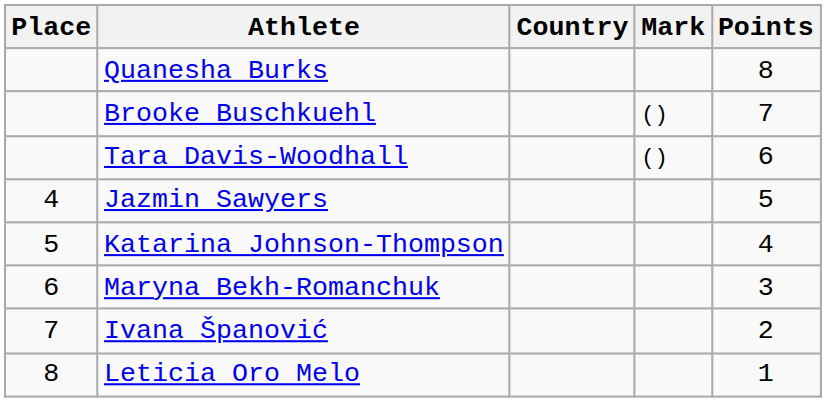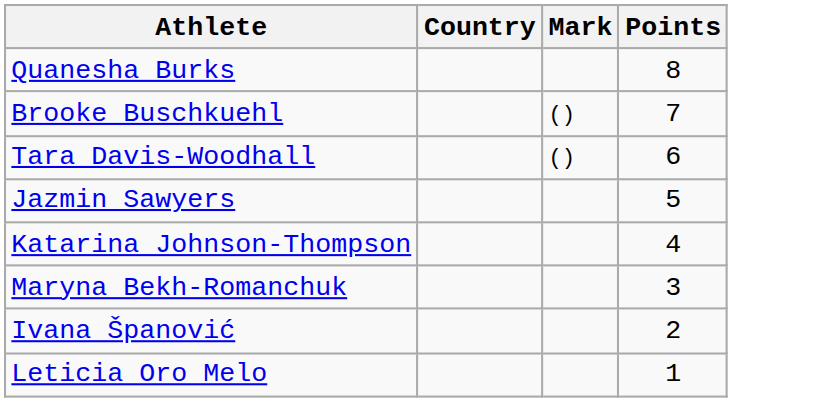 <table class="wikitable">
 <tr>
-<th>Place</th>
 <th>Athlete</th>
 <th>Country</th>
 <th>Mark</th>
 <th>Points</th>
 </tr>
 <tr>
-<td align=center></td>
 <td><a href='#'>Quanesha Burks</a></td>
 <td></td>
 <td> </td>
 <td align=center>8</td>
 </tr>
 <tr>
-<td align=center></td>
 <td><a href='#'>Brooke Buschkuehl</a></td>
 <td></td>
 <td> <small>()</small></td>
 <td align=center>7</td>
 </tr>
 <tr>
-<td align=center></td>
 <td><a href='#'>Tara Davis-Woodhall</a></td>
 <td></td>
 <td> <small>()</small></td>
 <td align=center>6</td>
 </tr>
 <tr>
-<td align=center>4</td>
 <td><a href='#'>Jazmin Sawyers</a></td>
 <td></td>
 <td> </td>
 <td align=center>5</td>
 </tr>
 <tr>
-<td align=center>5</td>
 <td><a href='#'>Katarina Johnson-Thompson</a></td>
 <td></td>
 <td> </td>
 <td align=center>4</td>
 </tr>
 <tr>
-<td align=center>6</td>
 <td><a href='#'>Maryna Bekh-Romanchuk</a></td>
 <td></td>
 <td> </td>
 <td align=center>3</td>
 </tr>
 <tr>
-<td align=center>7</td>
 <td><a href='#'>Ivana Španović</a></td>
 <td></td>
 <td> </td>
 <td align=center>2</td>
 </tr>
 <tr>
-<td align=center>8</td>
 <td><a href='#'>Leticia Oro Melo</a></td>
 <td></td>
 <td> </td>
 <td align=center>1</td>
 </tr>
 </table>
